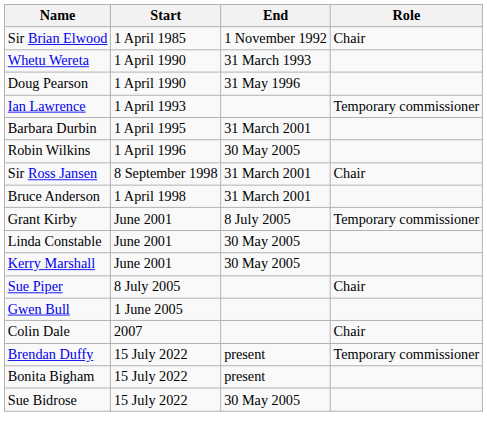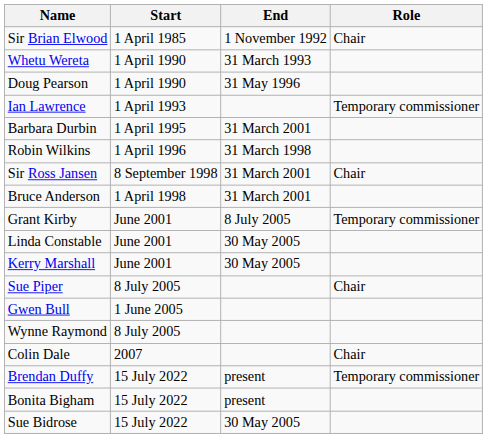 <table class=wikitable>
 <tr>
 <th>Name</th>
 <th>Start</th>
 <th>End</th>
 <th>Role</th>
 </tr>
 <tr>
 <td>Sir <a href='#'>Brian Elwood</a></td>
 <td>1 April 1985</td>
 <td>1 November 1992</td>
 <td>Chair</td>
 </tr>
 <tr>
 <td><a href='#'>Whetu Wereta</a></td>
 <td>1 April 1990</td>
 <td>31 March 1993</td>
 <td></td>
 </tr>
 <tr>
 <td>Doug Pearson</td>
 <td>1 April 1990</td>
 <td>31 May 1996</td>
 <td></td>
 </tr>
 <tr>
 <td><a href='#'>Ian Lawrence</a></td>
 <td>1 April 1993</td>
 <td></td>
 <td>Temporary commissioner</td>
 </tr>
 <tr>
 <td>Barbara Durbin</td>
 <td>1 April 1995</td>
 <td>31 March 2001</td>
 <td></td>
 </tr>
 <tr>
 <td>Robin Wilkins</td>
 <td>1 April 1996</td>
-<td>30 May 2005</td>
+<td>31 March 1998</td>
 <td></td>
 </tr>
 <tr>
 <td>Sir <a href='#'>Ross Jansen</a></td>
 <td>8 September 1998</td>
 <td>31 March 2001</td>
 <td>Chair</td>
 </tr>
 <tr>
 <td>Bruce Anderson</td>
 <td>1 April 1998</td>
 <td>31 March 2001</td>
 <td></td>
 </tr>
 <tr>
 <td>Grant Kirby</td>
 <td>June 2001</td>
 <td>8 July 2005</td>
 <td>Temporary commissioner</td>
 </tr>
 <tr>
 <td>Linda Constable</td>
 <td>June 2001</td>
 <td>30 May 2005</td>
 <td></td>
 </tr>
 <tr>
 <td><a href='#'>Kerry Marshall</a></td>
 <td>June 2001</td>
 <td>30 May 2005</td>
 <td></td>
 </tr>
 <tr>
 <td><a href='#'>Sue Piper</a></td>
 <td>8 July 2005</td>
 <td></td>
 <td>Chair</td>
 </tr>
 <tr>
 <td><a href='#'>Gwen Bull</a></td>
 <td>1 June 2005</td>
 <td></td>
 <td></td>
 </tr>
 <tr>
+<td>Wynne Raymond</td>
+<td>8 July 2005</td>
+<td></td>
+<td></td>
+</tr>
+<tr>
 <td>Colin Dale</td>
 <td>2007</td>
 <td></td>
 <td>Chair</td>
 </tr>
 <tr>
 <td><a href='#'>Brendan Duffy</a></td>
 <td>15 July 2022</td>
 <td>present</td>
 <td>Temporary commissioner</td>
 </tr>
 <tr>
 <td>Bonita Bigham</td>
 <td>15 July 2022</td>
 <td>present</td>
 <td></td>
 </tr>
 <tr>
 <td>Sue Bidrose</td>
 <td>15 July 2022</td>
 <td>30 May 2005</td>
 <td></td>
 </tr>
 </table>
